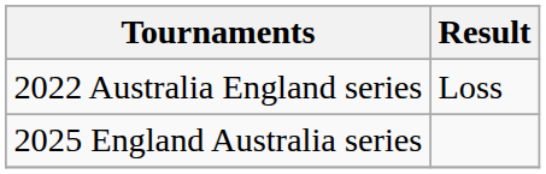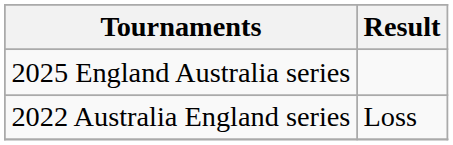 <table class="wikitable collapsible">
 <tr>
 <th>Tournaments</th>
 <th>Result</th>
 </tr>
 <tr>
+<td>2025 England Australia series</td>
+<td></td>
+</tr>
+<tr>
 <td>2022 Australia England series</td>
 <td>Loss</td>
 </tr>
 <tr>
-<td>2025 England Australia series</td>
-<td></td>
-</tr>
-<tr>
 </tr>
 </table>
